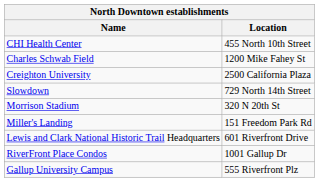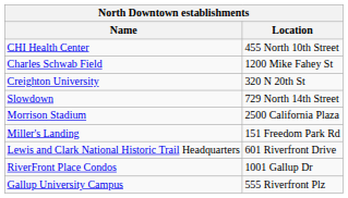 <table class="wikitable">
 <tr>
 <th style="text-align:center;" colspan="6"><strong>North Downtown establishments</strong></th>
 </tr>
 <tr>
 <th>Name</th>
 <th>Location</th>
 </tr>
 <tr>
 <td><a href='#'>CHI Health Center</a></td>
 <td>455 North 10th Street</td>
 </tr>
 <tr>
 <td><a href='#'>Charles Schwab Field</a></td>
 <td>1200 Mike Fahey St</td>
 </tr>
 <tr>
 <td><a href='#'>Creighton University</a></td>
-<td>2500 California Plaza</td>
+<td>320 N 20th St</td>
 </tr>
 <tr>
 <td><a href='#'>Slowdown</a></td>
 <td>729 North 14th Street</td>
 </tr>
 <tr>
 <td><a href='#'>Morrison Stadium</a></td>
-<td>320 N 20th St</td>
+<td>2500 California Plaza</td>
 </tr>
 <tr>
 <td><a href='#'>Miller's Landing</a></td>
 <td>151 Freedom Park Rd</td>
 </tr>
 <tr>
 <td><a href='#'>Lewis and Clark National Historic Trail</a> Headquarters</td>
 <td>601 Riverfront Drive</td>
 </tr>
 <tr>
 <td><a href='#'>RiverFront Place Condos</a></td>
 <td>1001 Gallup Dr</td>
 </tr>
 <tr>
 <td><a href='#'>Gallup University Campus</a></td>
 <td>555 Riverfront Plz</td>
 </tr>
 </table>
